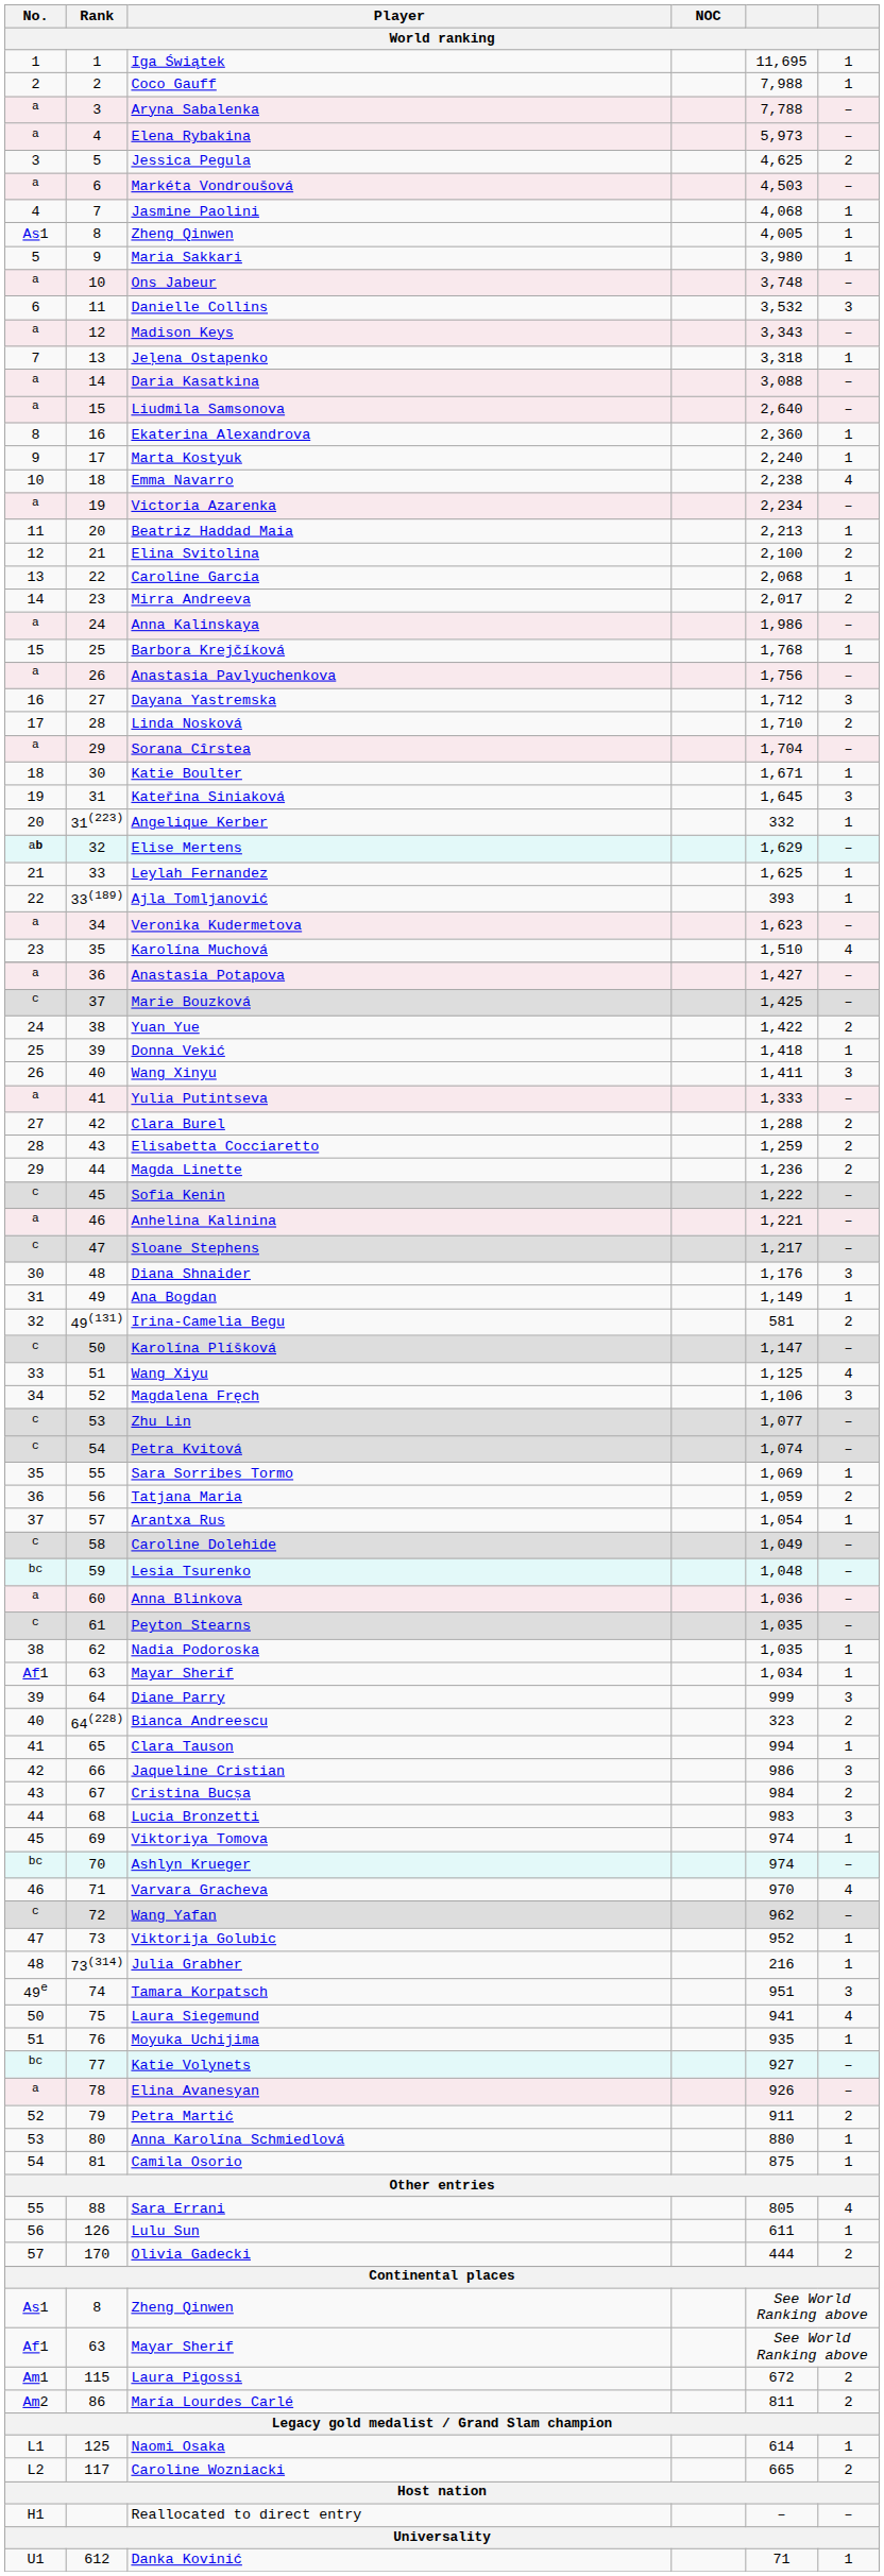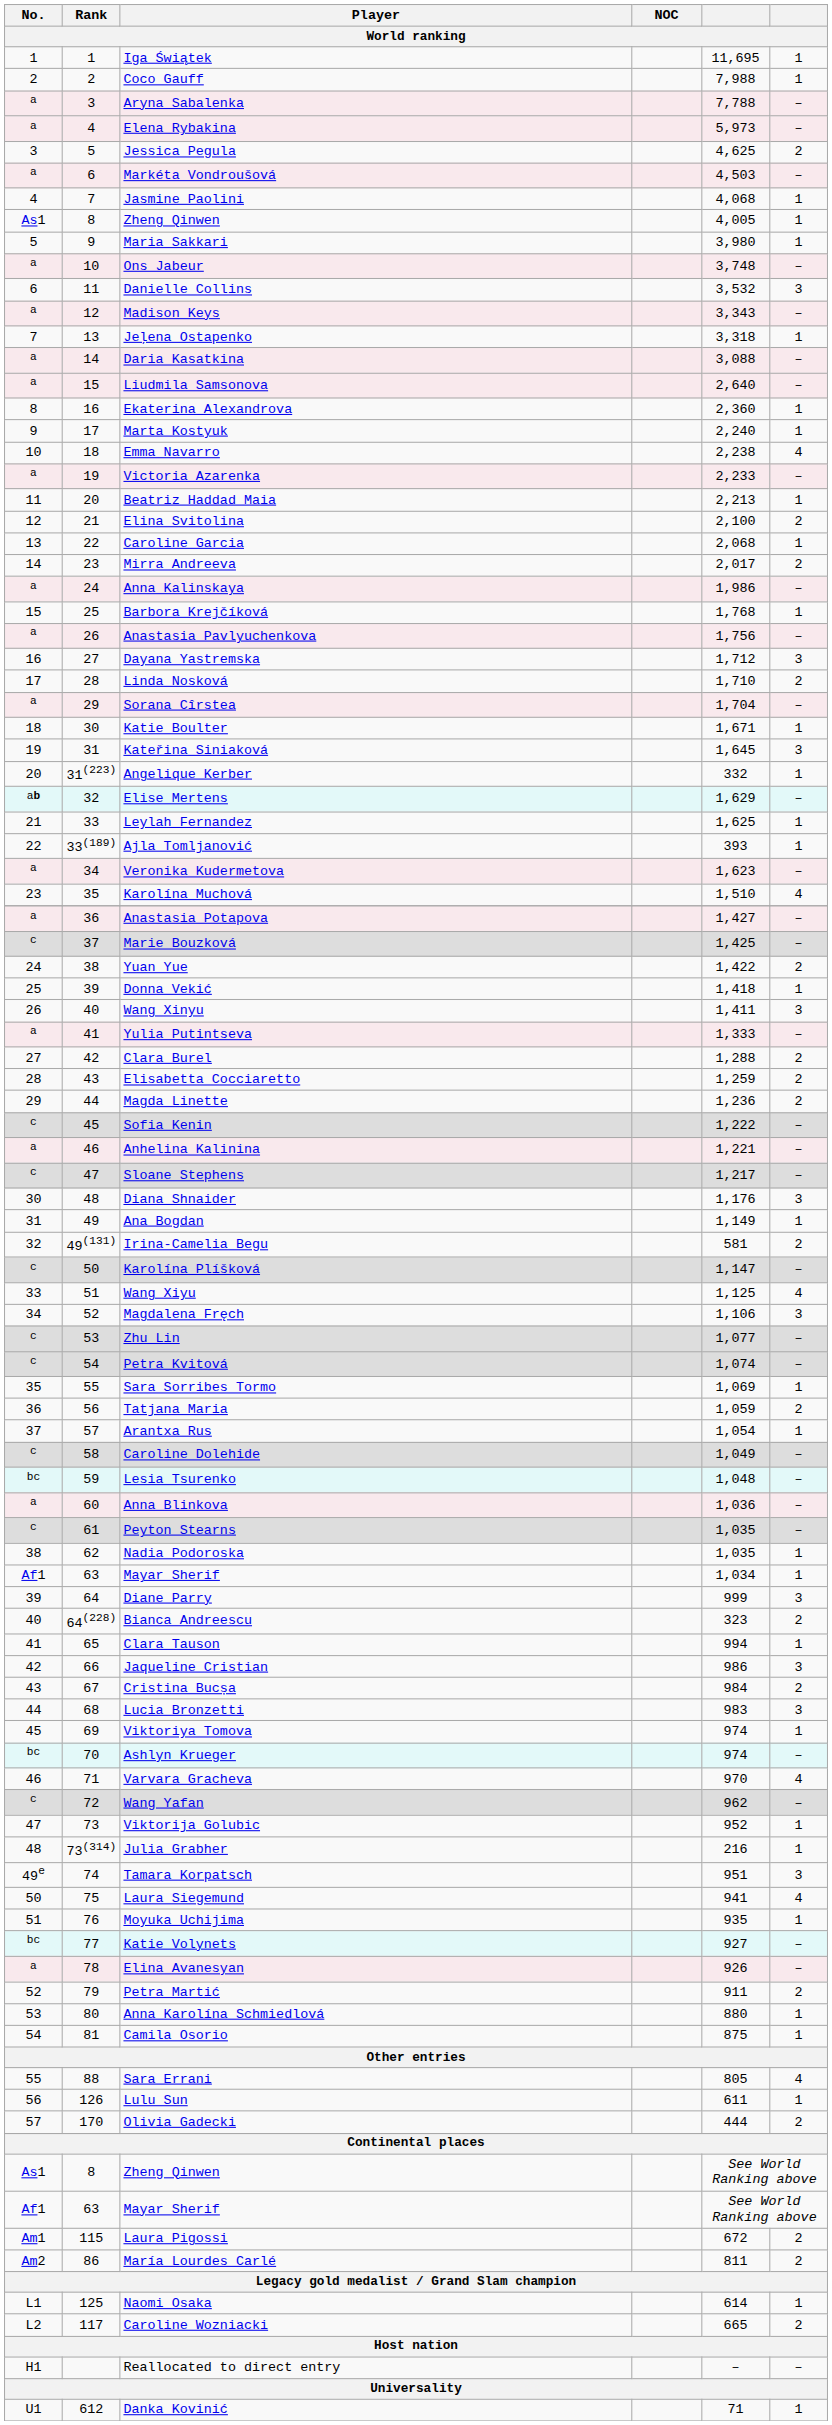 <table class="sortable wikitable" style="text-align:center;" width=800>
 <tr>
 <th width=50>No.</th>
 <th width=50>Rank</th>
 <th>Player</th>
 <th>NOC</th>
 <th width=60></th>
 <th width=50></th>
 </tr>
 <tr style="font-size: 95%">
 <th colspan="6">World ranking</th>
 </tr>
 <tr>
 <td>1</td>
 <td>1</td>
 <td align=left><a href='#'>Iga Świątek</a></td>
 <td align="left"></td>
 <td>11,695</td>
 <td>1</td>
 </tr>
 <tr>
 <td>2</td>
 <td>2</td>
 <td align=left><a href='#'>Coco Gauff</a></td>
 <td align="left"></td>
 <td>7,988</td>
 <td>1</td>
 </tr>
 <tr bgcolor=#F9E9ED>
 <td><sup>a</sup></td>
 <td>3</td>
 <td align=left><a href='#'>Aryna Sabalenka</a></td>
 <td align="left"></td>
 <td>7,788</td>
 <td>–</td>
 </tr>
 <tr bgcolor=#F9E9ED>
 <td><sup>a</sup></td>
 <td>4</td>
 <td align=left><a href='#'>Elena Rybakina</a></td>
 <td align="left"></td>
 <td>5,973</td>
 <td>–</td>
 </tr>
 <tr>
 <td>3</td>
 <td>5</td>
 <td align=left><a href='#'>Jessica Pegula</a></td>
 <td align="left"></td>
 <td>4,625</td>
 <td>2</td>
 </tr>
 <tr bgcolor=#F9E9ED>
 <td><sup>a</sup></td>
 <td>6</td>
 <td align=left><a href='#'>Markéta Vondroušová</a></td>
 <td align="left"></td>
 <td>4,503</td>
 <td>–</td>
 </tr>
 <tr>
 <td>4</td>
 <td>7</td>
 <td align=left><a href='#'>Jasmine Paolini</a></td>
 <td align="left"></td>
 <td>4,068</td>
 <td>1</td>
 </tr>
 <tr>
 <td><a href='#'>As</a>1</td>
 <td>8</td>
 <td align=left><a href='#'>Zheng Qinwen</a></td>
 <td align="left"></td>
 <td>4,005</td>
 <td>1</td>
 </tr>
 <tr>
 <td>5</td>
 <td>9</td>
 <td align=left><a href='#'>Maria Sakkari</a></td>
 <td align="left"></td>
 <td>3,980</td>
 <td>1</td>
 </tr>
 <tr bgcolor=#F9E9ED>
 <td><sup>a</sup></td>
 <td>10</td>
 <td align=left><a href='#'>Ons Jabeur</a></td>
 <td align="left"></td>
 <td>3,748</td>
 <td>–</td>
 </tr>
 <tr>
 <td>6</td>
 <td>11</td>
 <td align=left><a href='#'>Danielle Collins</a></td>
 <td align="left"></td>
 <td>3,532</td>
 <td>3</td>
 </tr>
 <tr style="background-color:#F9E9ED">
 <td><sup>a</sup></td>
 <td>12</td>
 <td align=left><a href='#'>Madison Keys</a></td>
 <td align="left"></td>
 <td>3,343</td>
 <td>–</td>
 </tr>
 <tr>
 <td>7</td>
 <td>13</td>
 <td align=left><a href='#'>Jeļena Ostapenko</a></td>
 <td align="left"></td>
 <td>3,318</td>
 <td>1</td>
 </tr>
 <tr style="background-color:#F9E9ED">
 <td><sup>a</sup></td>
 <td>14</td>
 <td align=left><a href='#'>Daria Kasatkina</a></td>
 <td align="left"></td>
 <td>3,088</td>
 <td>–</td>
 </tr>
 <tr style="background-color:#F9E9ED">
 <td><sup>a</sup></td>
 <td>15</td>
 <td align=left><a href='#'>Liudmila Samsonova</a></td>
 <td align="left"></td>
 <td>2,640</td>
 <td>–</td>
 </tr>
 <tr>
 <td>8</td>
 <td>16</td>
 <td align=left><a href='#'>Ekaterina Alexandrova</a></td>
 <td align="left"></td>
 <td>2,360</td>
 <td>1</td>
 </tr>
 <tr>
 <td>9</td>
 <td>17</td>
 <td align=left><a href='#'>Marta Kostyuk</a></td>
 <td align="left"></td>
 <td>2,240</td>
 <td>1</td>
 </tr>
 <tr>
 <td>10</td>
 <td>18</td>
 <td align=left><a href='#'>Emma Navarro</a></td>
 <td align="left"></td>
 <td>2,238</td>
 <td>4</td>
 </tr>
 <tr style="background-color:#F9E9ED">
 <td><sup>a</sup></td>
 <td>19</td>
 <td align=left><a href='#'>Victoria Azarenka</a></td>
 <td align="left"></td>
-<td>2,234</td>
+<td>2,233</td>
 <td>–</td>
 </tr>
 <tr>
 <td>11</td>
 <td>20</td>
 <td align=left><a href='#'>Beatriz Haddad Maia</a></td>
 <td align="left"></td>
 <td>2,213</td>
 <td>1</td>
 </tr>
 <tr>
 <td>12</td>
 <td>21</td>
 <td align=left><a href='#'>Elina Svitolina</a></td>
 <td align="left"></td>
 <td>2,100</td>
 <td>2</td>
 </tr>
 <tr>
 <td>13</td>
 <td>22</td>
 <td align=left><a href='#'>Caroline Garcia</a></td>
 <td align="left"></td>
 <td>2,068</td>
 <td>1</td>
 </tr>
 <tr>
 <td>14</td>
 <td>23</td>
 <td align=left><a href='#'>Mirra Andreeva</a></td>
 <td align="left"></td>
 <td>2,017</td>
 <td>2</td>
 </tr>
 <tr style="background-color:#F9E9ED">
 <td><sup>a</sup></td>
 <td>24</td>
 <td align=left><a href='#'>Anna Kalinskaya</a></td>
 <td align="left"></td>
 <td>1,986</td>
 <td>–</td>
 </tr>
 <tr>
 <td>15</td>
 <td>25</td>
 <td align=left><a href='#'>Barbora Krejčíková</a></td>
 <td align="left"></td>
 <td>1,768</td>
 <td>1</td>
 </tr>
 <tr style="background-color:#F9E9ED">
 <td><sup>a</sup></td>
 <td>26</td>
 <td align=left><a href='#'>Anastasia Pavlyuchenkova</a></td>
 <td align="left"></td>
 <td>1,756</td>
 <td>–</td>
 </tr>
 <tr>
 <td>16</td>
 <td>27</td>
 <td align=left><a href='#'>Dayana Yastremska</a></td>
 <td align="left"></td>
 <td>1,712</td>
 <td>3</td>
 </tr>
 <tr>
 <td>17</td>
 <td>28</td>
 <td align=left><a href='#'>Linda Nosková</a></td>
 <td align="left"></td>
 <td>1,710</td>
 <td>2</td>
 </tr>
 <tr style="background-color:#F9E9ED">
 <td><sup>a</sup></td>
 <td>29</td>
 <td align=left><a href='#'>Sorana Cîrstea</a></td>
 <td align="left"></td>
 <td>1,704</td>
 <td>–</td>
 </tr>
 <tr>
 <td>18</td>
 <td>30</td>
 <td align=left><a href='#'>Katie Boulter</a></td>
 <td align="left"></td>
 <td>1,671</td>
 <td>1</td>
 </tr>
 <tr>
 <td>19</td>
 <td>31</td>
 <td align=left><a href='#'>Kateřina Siniaková</a></td>
 <td align="left"></td>
 <td>1,645</td>
 <td>3</td>
 </tr>
 <tr>
 <td>20</td>
 <td>31<sup>(223)</sup></td>
 <td align=left><a href='#'>Angelique Kerber</a></td>
 <td align="left"></td>
 <td>332</td>
 <td>1</td>
 </tr>
 <tr style="background-color:#E3F9F9">
 <td><sup>a<strong>b</strong></sup></td>
 <td>32</td>
 <td align=left><a href='#'>Elise Mertens</a></td>
 <td align="left"></td>
 <td>1,629</td>
 <td>–</td>
 </tr>
 <tr>
 <td>21</td>
 <td>33</td>
 <td align=left><a href='#'>Leylah Fernandez</a></td>
 <td align="left"></td>
 <td>1,625</td>
 <td>1</td>
 </tr>
 <tr>
 <td>22</td>
 <td>33<sup>(189)</sup></td>
 <td align=left><a href='#'>Ajla Tomljanović</a></td>
 <td align="left"></td>
 <td>393</td>
 <td>1</td>
 </tr>
 <tr style="background-color:#F9E9ED">
 <td><sup>a</sup></td>
 <td>34</td>
 <td align=left><a href='#'>Veronika Kudermetova</a></td>
 <td align="left"></td>
 <td>1,623</td>
 <td>–</td>
 </tr>
 <tr>
 <td>23</td>
 <td>35</td>
 <td align=left><a href='#'>Karolína Muchová</a></td>
 <td align="left"></td>
 <td>1,510</td>
 <td>4</td>
 </tr>
 <tr>
 </tr>
 <tr style="background-color:#F9E9ED">
 <td><sup>a</sup></td>
 <td>36</td>
 <td align=left><a href='#'>Anastasia Potapova</a></td>
 <td align="left"></td>
 <td>1,427</td>
 <td>–</td>
 </tr>
 <tr bgcolor=#DDDDDD>
 <td><sup>c</sup></td>
 <td>37</td>
 <td align=left><a href='#'>Marie Bouzková</a></td>
 <td align="left"></td>
 <td>1,425</td>
 <td>–</td>
 </tr>
 <tr>
 <td>24</td>
 <td>38</td>
 <td align=left><a href='#'>Yuan Yue</a></td>
 <td align="left"></td>
 <td>1,422</td>
 <td>2</td>
 </tr>
 <tr>
 <td>25</td>
 <td>39</td>
 <td align=left><a href='#'>Donna Vekić</a></td>
 <td align="left"></td>
 <td>1,418</td>
 <td>1</td>
 </tr>
 <tr>
 <td>26</td>
 <td>40</td>
 <td align=left><a href='#'>Wang Xinyu</a></td>
 <td align="left"></td>
 <td>1,411</td>
 <td>3</td>
 </tr>
 <tr bgcolor=#F9E9ED>
 <td><sup>a</sup></td>
 <td>41</td>
 <td align=left><a href='#'>Yulia Putintseva</a></td>
 <td align="left"></td>
 <td>1,333</td>
 <td>–</td>
 </tr>
 <tr>
 <td>27</td>
 <td>42</td>
 <td align=left><a href='#'>Clara Burel</a></td>
 <td align="left"></td>
 <td>1,288</td>
 <td>2</td>
 </tr>
 <tr>
 <td>28</td>
 <td>43</td>
 <td align=left><a href='#'>Elisabetta Cocciaretto</a></td>
 <td align="left"></td>
 <td>1,259</td>
 <td>2</td>
 </tr>
 <tr>
 <td>29</td>
 <td>44</td>
 <td align=left><a href='#'>Magda Linette</a></td>
 <td align="left"></td>
 <td>1,236</td>
 <td>2</td>
 </tr>
 <tr bgcolor=#DDDDDD>
 <td><sup>c</sup></td>
 <td>45</td>
 <td align=left><a href='#'>Sofia Kenin</a></td>
 <td align="left"></td>
 <td>1,222</td>
 <td>–</td>
 </tr>
 <tr bgcolor=#F9E9ED>
 <td><sup>a</sup></td>
 <td>46</td>
 <td align=left><a href='#'>Anhelina Kalinina</a></td>
 <td align="left"></td>
 <td>1,221</td>
 <td>–</td>
 </tr>
 <tr bgcolor=#DDDDDD>
 <td><sup>c</sup></td>
 <td>47</td>
 <td align=left><a href='#'>Sloane Stephens</a></td>
 <td align="left"></td>
 <td>1,217</td>
 <td>–</td>
 </tr>
 <tr>
 <td>30</td>
 <td>48</td>
 <td align=left><a href='#'>Diana Shnaider</a></td>
 <td align="left"></td>
 <td>1,176</td>
 <td>3</td>
 </tr>
 <tr>
 <td>31</td>
 <td>49</td>
 <td align=left><a href='#'>Ana Bogdan</a></td>
 <td align="left"></td>
 <td>1,149</td>
 <td>1</td>
 </tr>
 <tr>
 <td>32</td>
 <td>49<sup>(131)</sup></td>
 <td align=left><a href='#'>Irina-Camelia Begu</a></td>
 <td align="left"></td>
 <td>581</td>
 <td>2</td>
 </tr>
 <tr bgcolor=#DDDDDD>
 <td><sup>c</sup></td>
 <td>50</td>
 <td align=left><a href='#'>Karolína Plíšková</a></td>
 <td align="left"></td>
 <td>1,147</td>
 <td>–</td>
 </tr>
 <tr>
 <td>33</td>
 <td>51</td>
 <td align=left><a href='#'>Wang Xiyu</a></td>
 <td align="left"></td>
 <td>1,125</td>
 <td>4</td>
 </tr>
 <tr>
 <td>34</td>
 <td>52</td>
 <td align=left><a href='#'>Magdalena Fręch</a></td>
 <td align="left"></td>
 <td>1,106</td>
 <td>3</td>
 </tr>
 <tr bgcolor=#DDDDDD>
 <td><sup>c</sup></td>
 <td>53</td>
 <td align=left><a href='#'>Zhu Lin</a></td>
 <td align="left"></td>
 <td>1,077</td>
 <td>–</td>
 </tr>
 <tr bgcolor=#DDDDDD>
 <td><sup>c</sup></td>
 <td>54</td>
 <td align=left><a href='#'>Petra Kvitová</a></td>
 <td align="left"></td>
 <td>1,074</td>
 <td>–</td>
 </tr>
 <tr>
 <td>35</td>
 <td>55</td>
 <td align=left><a href='#'>Sara Sorribes Tormo</a></td>
 <td align="left"></td>
 <td>1,069</td>
 <td>1</td>
 </tr>
 <tr>
 <td>36</td>
 <td>56</td>
 <td align=left><a href='#'>Tatjana Maria</a></td>
 <td align="left"></td>
 <td>1,059</td>
 <td>2</td>
 </tr>
 <tr>
 <td>37</td>
 <td>57</td>
 <td align=left><a href='#'>Arantxa Rus</a></td>
 <td align="left"></td>
 <td>1,054</td>
 <td>1</td>
 </tr>
 <tr bgcolor=#DDDDDD>
 <td><sup>c</sup></td>
 <td>58</td>
 <td align=left><a href='#'>Caroline Dolehide</a></td>
 <td align="left"></td>
 <td>1,049</td>
 <td>–</td>
 </tr>
 <tr bgcolor=#E3F9F9>
 <td><sup>bc</sup></td>
 <td>59</td>
 <td align=left><a href='#'>Lesia Tsurenko</a></td>
 <td align="left"></td>
 <td>1,048</td>
 <td>–</td>
 </tr>
 <tr bgcolor=#F9E9ED>
 <td><sup>a</sup></td>
 <td>60</td>
 <td align=left><a href='#'>Anna Blinkova</a></td>
 <td align="left"></td>
 <td>1,036</td>
 <td>–</td>
 </tr>
 <tr bgcolor=#DDDDDD>
 <td><sup>c</sup></td>
 <td>61</td>
 <td align=left><a href='#'>Peyton Stearns</a></td>
 <td align="left"></td>
 <td>1,035</td>
 <td>–</td>
 </tr>
 <tr>
 <td>38</td>
 <td>62</td>
 <td align=left><a href='#'>Nadia Podoroska</a></td>
 <td align="left"></td>
 <td>1,035</td>
 <td>1</td>
 </tr>
 <tr>
 <td><a href='#'>Af</a>1</td>
 <td>63</td>
 <td align=left><a href='#'>Mayar Sherif</a></td>
 <td align="left"></td>
 <td>1,034</td>
 <td>1</td>
 </tr>
 <tr>
 <td>39</td>
 <td>64</td>
 <td align="left"><a href='#'>Diane Parry</a></td>
 <td align="left"></td>
 <td>999</td>
 <td>3</td>
 </tr>
 <tr>
 <td>40</td>
 <td>64<sup>(228)</sup></td>
 <td align=left><a href='#'>Bianca Andreescu</a></td>
 <td align="left"></td>
 <td>323</td>
 <td>2</td>
 </tr>
 <tr>
 <td>41</td>
 <td>65</td>
 <td align="left"><a href='#'>Clara Tauson</a></td>
 <td align="left"></td>
 <td>994</td>
 <td>1</td>
 </tr>
 <tr>
 <td>42</td>
 <td>66</td>
 <td align=left><a href='#'>Jaqueline Cristian</a></td>
 <td align="left"></td>
 <td>986</td>
 <td>3</td>
 </tr>
 <tr>
 <td>43</td>
 <td>67</td>
 <td align=left><a href='#'>Cristina Bucșa</a></td>
 <td align="left"></td>
 <td>984</td>
 <td>2</td>
 </tr>
 <tr>
 <td>44</td>
 <td>68</td>
 <td align=left><a href='#'>Lucia Bronzetti</a></td>
 <td align="left"></td>
 <td>983</td>
 <td>3</td>
 </tr>
 <tr>
 <td>45</td>
 <td>69</td>
 <td align=left><a href='#'>Viktoriya Tomova</a></td>
 <td align="left"></td>
 <td>974</td>
 <td>1</td>
 </tr>
 <tr bgcolor=#E3F9F9>
 <td><sup>bc</sup></td>
 <td>70</td>
 <td align=left><a href='#'>Ashlyn Krueger</a></td>
 <td align="left"></td>
 <td>974</td>
 <td>–</td>
 </tr>
 <tr>
 <td>46</td>
 <td>71</td>
 <td align=left><a href='#'>Varvara Gracheva</a></td>
 <td align="left"></td>
 <td>970</td>
 <td>4</td>
 </tr>
 <tr bgcolor=#DDDDDD>
 <td><sup>c</sup></td>
 <td>72</td>
 <td align=left><a href='#'>Wang Yafan</a></td>
 <td align="left"></td>
 <td>962</td>
 <td>–</td>
 </tr>
 <tr>
 <td>47</td>
 <td>73</td>
 <td align=left><a href='#'>Viktorija Golubic</a></td>
 <td align="left"></td>
 <td>952</td>
 <td>1</td>
 </tr>
 <tr>
 <td>48</td>
 <td>73<sup>(314)</sup></td>
 <td align=left><a href='#'>Julia Grabher</a></td>
 <td align="left"></td>
 <td>216</td>
 <td>1</td>
 </tr>
 <tr>
 <td>49<sup>e</sup></td>
 <td>74</td>
 <td align=left><a href='#'>Tamara Korpatsch</a></td>
 <td align="left"></td>
 <td>951</td>
 <td>3</td>
 </tr>
 <tr>
 <td>50</td>
 <td>75</td>
 <td align=left><a href='#'>Laura Siegemund</a></td>
 <td align="left"></td>
 <td>941</td>
 <td>4</td>
 </tr>
 <tr>
 <td>51</td>
 <td>76</td>
 <td align=left><a href='#'>Moyuka Uchijima</a></td>
 <td align="left"></td>
 <td>935</td>
 <td>1</td>
 </tr>
 <tr bgcolor=#E3F9F9>
 <td><sup>bc</sup></td>
 <td>77</td>
 <td align=left><a href='#'>Katie Volynets</a></td>
 <td align="left"></td>
 <td>927</td>
 <td>–</td>
 </tr>
 <tr bgcolor=#F9E9ED>
 <td><sup>a</sup></td>
 <td>78</td>
 <td align=left><a href='#'>Elina Avanesyan</a></td>
 <td align="left"></td>
 <td>926</td>
 <td>–</td>
 </tr>
 <tr>
 <td>52</td>
 <td>79</td>
 <td align=left><a href='#'>Petra Martić</a></td>
 <td align="left"></td>
 <td>911</td>
 <td>2</td>
 </tr>
 <tr>
 <td>53</td>
 <td>80</td>
 <td align=left><a href='#'>Anna Karolína Schmiedlová</a></td>
 <td align="left"></td>
 <td>880</td>
 <td>1</td>
 </tr>
 <tr>
 <td>54</td>
 <td>81</td>
 <td align=left><a href='#'>Camila Osorio</a></td>
 <td align="left"></td>
 <td>875</td>
 <td>1</td>
 </tr>
 <tr class="sortbottom" style="font-size: 95%">
 <th colspan="6">Other entries</th>
 </tr>
 <tr>
 <td>55</td>
 <td>88</td>
 <td align=left><a href='#'>Sara Errani</a></td>
 <td align="left"></td>
 <td>805</td>
 <td>4</td>
 </tr>
 <tr>
 <td>56</td>
 <td>126</td>
 <td align=left><a href='#'>Lulu Sun</a></td>
 <td align="left"></td>
 <td>611</td>
 <td>1</td>
 </tr>
 <tr>
 <td>57</td>
 <td>170</td>
 <td align=left><a href='#'>Olivia Gadecki</a></td>
 <td align="left"></td>
 <td>444</td>
 <td>2</td>
 </tr>
 <tr>
 </tr>
 <tr class="sortbottom" style="font-size: 95%">
 <th colspan="6">Continental places</th>
 </tr>
 <tr>
 <td><a href='#'>As</a>1</td>
 <td>8</td>
 <td align=left><a href='#'>Zheng Qinwen</a></td>
 <td align="left"></td>
 <td colspan=2><em>See World Ranking above</em></td>
 </tr>
 <tr>
 <td><a href='#'>Af</a>1</td>
 <td>63</td>
 <td align=left><a href='#'>Mayar Sherif</a></td>
 <td align="left"></td>
 <td colspan=2><em>See World Ranking above</em></td>
 </tr>
 <tr>
 <td><a href='#'>Am</a>1</td>
 <td>115</td>
 <td align=left><a href='#'>Laura Pigossi</a></td>
 <td align="left"></td>
 <td>672</td>
 <td>2</td>
 </tr>
 <tr>
 <td><a href='#'>Am</a>2</td>
 <td>86</td>
 <td align=left><a href='#'>María Lourdes Carlé</a></td>
 <td align="left"></td>
 <td>811</td>
 <td>2</td>
 </tr>
 <tr class="sortbottom" style="font-size: 95%">
 <th colspan="6">Legacy gold medalist / Grand Slam champion</th>
 </tr>
 <tr>
 <td>L1</td>
 <td>125</td>
 <td align="left"><a href='#'>Naomi Osaka</a></td>
 <td align="left"></td>
 <td>614</td>
 <td>1</td>
 </tr>
 <tr>
 <td>L2</td>
 <td>117</td>
 <td align="left"><a href='#'>Caroline Wozniacki</a></td>
 <td align="left"></td>
 <td>665</td>
 <td>2</td>
 </tr>
 <tr class="sortbottom" style="font-size: 95%">
 <th colspan="6">Host nation</th>
 </tr>
 <tr>
 <td>H1</td>
 <td></td>
 <td align=left>Reallocated to direct entry</td>
 <td align="left"></td>
 <td>–</td>
 <td>–</td>
 </tr>
 <tr class="sortbottom" style="font-size: 95%">
 <th colspan="6">Universality</th>
 </tr>
 <tr>
 <td>U1</td>
 <td>612</td>
 <td align=left><a href='#'>Danka Kovinić</a></td>
 <td align="left"></td>
 <td>71</td>
 <td>1</td>
 </tr>
 </table>
